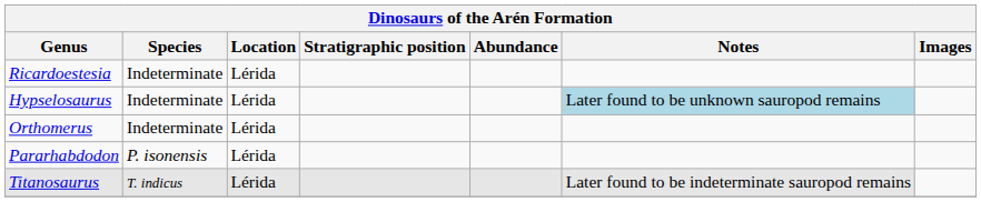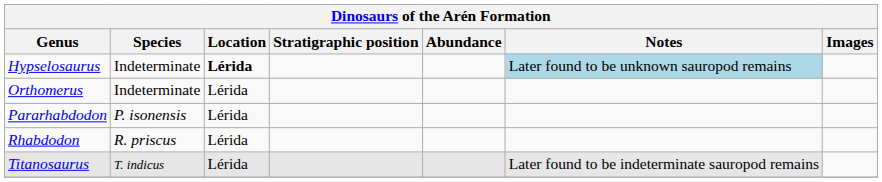 <table class="wikitable" align="center">
 <tr>
 <th colspan="7" align="center"><strong><a href='#'>Dinosaurs</a> of the Arén Formation</strong></th>
 </tr>
 <tr>
 <th>Genus</th>
 <th>Species</th>
 <th>Location</th>
 <th>Stratigraphic position</th>
 <th>Abundance</th>
 <th>Notes</th>
 <th>Images</th>
 </tr>
 <tr>
-<td><em><a href='#'>Ricardoestesia</a></em></td>
-<td>Indeterminate</td>
-<td>Lérida</td>
-<td></td>
-<td></td>
-<td></td>
-<td></td>
-</tr>
-<tr>
 <td><em><a href='#'>Hypselosaurus</a></em></td>
 <td>Indeterminate</td>
-<td>Lérida</td>
+<td><strong>Lérida</strong></td>
 <td></td>
 <td></td>
 <td style="background: lightblue;">Later found to be unknown sauropod remains</td>
 <td></td>
 </tr>
 <tr>
 <td><em><a href='#'>Orthomerus</a></em></td>
 <td>Indeterminate</td>
 <td>Lérida</td>
 <td></td>
 <td></td>
 <td></td>
 <td></td>
 </tr>
 <tr>
 <td><em><a href='#'>Pararhabdodon</a></em></td>
 <td><em>P. isonensis</em></td>
 <td>Lérida</td>
 <td></td>
 <td></td>
 <td></td>
 <td></td>
 </tr>
 <tr>
+<td><em><a href='#'>Rhabdodon</a></em></td>
+<td><em>R. priscus</em></td>
+<td>Lérida</td>
+<td></td>
+<td></td>
+<td></td>
+<td></td>
+</tr>
+<tr>
 <td style="background:#E6E6E6;"><em><a href='#'>Titanosaurus</a></em></td>
 <td style="background:#E6E6E6;"><small><em>T. indicus</em></small></td>
 <td style="background:#E6E6E6;">Lérida</td>
 <td style="background:#E6E6E6;"></td>
 <td style="background:#E6E6E6;"></td>
 <td style="background:#E6E6E6;">Later found to be indeterminate sauropod remains</td>
 <td></td>
 </tr>
 <tr>
 </tr>
 </table>
